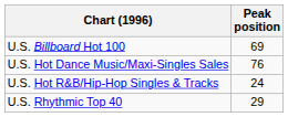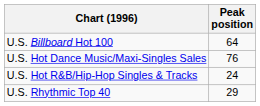 <table class="wikitable sortable">
 <tr>
 <th align="left">Chart (1996)</th>
 <th align="center">Peak<br>position</th>
 </tr>
 <tr>
 <td align="left">U.S. <a href='#'><em>Billboard</em> Hot 100</a></td>
-<td align="center">69</td>
+<td align="center">64</td>
 </tr>
 <tr>
 <td align="left">U.S. <a href='#'>Hot Dance Music/Maxi-Singles Sales</a></td>
 <td align="center">76</td>
 </tr>
 <tr>
 <td align="left">U.S. <a href='#'>Hot R&B/Hip-Hop Singles & Tracks</a></td>
 <td align="center">24</td>
 </tr>
 <tr>
 <td align="left">U.S. <a href='#'>Rhythmic Top 40</a></td>
 <td align="center">29</td>
 </tr>
 </table>
